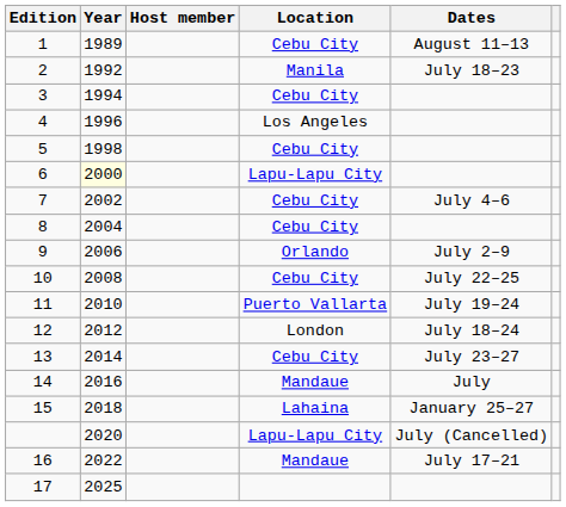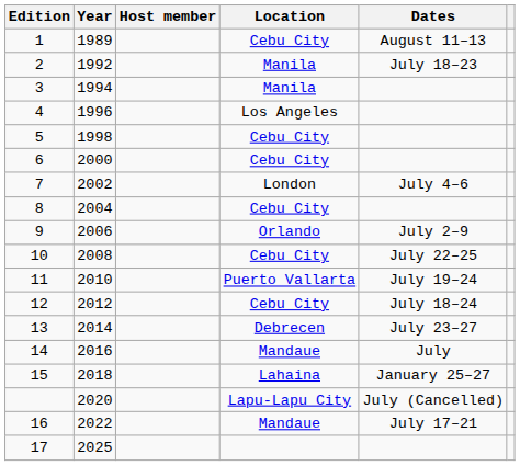 <table class="wikitable" style="text-align: center;">
 <tr>
 <th>Edition</th>
 <th>Year</th>
 <th>Host member</th>
 <th>Location</th>
 <th>Dates</th>
 <th></th>
 </tr>
 <tr>
 <td>1</td>
 <td>1989</td>
 <td align=left></td>
 <td><a href='#'>Cebu City</a></td>
 <td>August 11–13</td>
 <td></td>
 </tr>
 <tr>
 <td>2</td>
 <td>1992</td>
 <td align=left></td>
 <td><a href='#'>Manila</a></td>
 <td>July 18–23</td>
 <td></td>
 </tr>
 <tr>
 <td>3</td>
 <td>1994</td>
 <td align=left></td>
-<td><a href='#'>Cebu City</a></td>
+<td><a href='#'>Manila</a></td>
 <td></td>
 <td></td>
 </tr>
 <tr>
 <td>4</td>
 <td>1996</td>
 <td align=left></td>
 <td>Los Angeles</td>
 <td></td>
 <td></td>
 </tr>
 <tr>
 <td>5</td>
 <td>1998</td>
 <td align=left></td>
 <td><a href='#'>Cebu City</a></td>
 <td></td>
 <td></td>
 </tr>
 <tr>
 <td>6</td>
-<td style="background: lightyellow;">2000</td>
+<td>2000</td>
 <td align=left></td>
-<td><a href='#'>Lapu-Lapu City</a></td>
+<td><a href='#'>Cebu City</a></td>
 <td></td>
 <td></td>
 </tr>
 <tr>
 <td>7</td>
 <td>2002</td>
 <td align=left></td>
-<td><a href='#'>Cebu City</a></td>
+<td>London</td>
 <td>July 4–6</td>
 <td></td>
 </tr>
 <tr>
 <td>8</td>
 <td>2004</td>
 <td align=left></td>
 <td><a href='#'>Cebu City</a></td>
 <td></td>
 <td></td>
 </tr>
 <tr>
 <td>9</td>
 <td>2006</td>
 <td align=left></td>
 <td><a href='#'>Orlando</a></td>
 <td>July 2–9</td>
 <td></td>
 </tr>
 <tr>
 <td>10</td>
 <td>2008</td>
 <td align=left></td>
 <td><a href='#'>Cebu City</a></td>
 <td>July 22–25</td>
 <td></td>
 </tr>
 <tr>
 <td>11</td>
 <td>2010</td>
 <td align=left></td>
 <td><a href='#'>Puerto Vallarta</a></td>
 <td>July 19–24</td>
 <td></td>
 </tr>
 <tr>
 <td>12</td>
 <td>2012</td>
 <td align=left></td>
-<td>London</td>
+<td><a href='#'>Cebu City</a></td>
 <td>July 18–24</td>
 <td></td>
 </tr>
 <tr>
 <td>13</td>
 <td>2014</td>
 <td align=left></td>
-<td><a href='#'>Cebu City</a></td>
+<td><a href='#'>Debrecen</a></td>
 <td>July 23–27</td>
 <td></td>
 </tr>
 <tr>
 <td>14</td>
 <td>2016</td>
 <td align=left></td>
 <td><a href='#'>Mandaue</a></td>
 <td>July</td>
 <td></td>
 </tr>
 <tr>
 <td>15</td>
 <td>2018</td>
 <td align=left></td>
 <td><a href='#'>Lahaina</a></td>
 <td>January 25–27</td>
 <td></td>
 </tr>
 <tr>
 <td></td>
 <td>2020</td>
 <td align=left></td>
 <td><a href='#'>Lapu-Lapu City</a></td>
 <td>July (Cancelled)</td>
 <td></td>
 </tr>
 <tr>
 <td>16</td>
 <td>2022</td>
 <td align=left></td>
 <td><a href='#'>Mandaue</a></td>
 <td>July 17–21</td>
 <td></td>
 </tr>
 <tr>
 <td>17</td>
 <td>2025</td>
 <td align=left></td>
 <td></td>
 <td></td>
 <td></td>
 </tr>
 </table>
